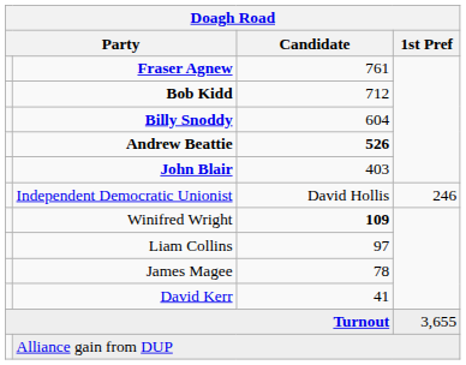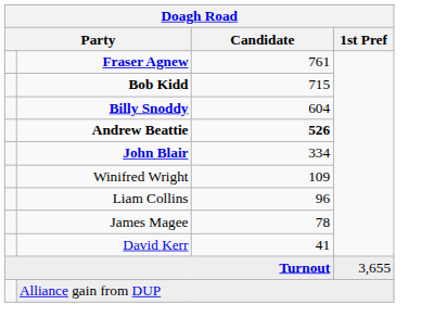 <table class="wikitable">
 <tr>
 <th colspan="4" align="center"><a href='#'>Doagh Road</a></th>
 </tr>
 <tr>
 <th colspan="2" align="center" width=200>Party</th>
 <th width=150>Candidate</th>
 <th width=60>1st Pref</th>
 </tr>
 <tr>
 <td></td>
 <td align="right"><strong><a href='#'>Fraser Agnew</a></strong></td>
 <td align="right">761</td>
 </tr>
 <tr>
 <td></td>
 <td align="right"><strong>Bob Kidd</strong></td>
-<td align="right">712</td>
+<td align="right">715</td>
 </tr>
 <tr>
 <td></td>
 <td align="right"><strong><a href='#'>Billy Snoddy</a></strong></td>
 <td align="right">604</td>
 </tr>
 <tr>
 <td></td>
 <td align="right"><strong>Andrew Beattie</strong></td>
 <td align="right"><strong>526</strong></td>
 </tr>
 <tr>
 <td></td>
 <td align="right"><strong><a href='#'>John Blair</a></strong></td>
-<td align="right">403</td>
-</tr>
-<tr>
-<td bgcolor=></td>
-<td><a href='#'>Independent Democratic Unionist</a></td>
-<td align="right">David Hollis</td>
-<td align="right">246</td>
+<td align="right">334</td>
 </tr>
 <tr>
 <td></td>
 <td align="right">Winifred Wright</td>
-<td align="right"><strong>109</strong></td>
+<td align="right">109</td>
 </tr>
 <tr>
 <td></td>
 <td align="right">Liam Collins</td>
-<td align="right">97</td>
+<td align="right">96</td>
 </tr>
 <tr>
 <td></td>
 <td align="right">James Magee</td>
 <td align="right">78</td>
 </tr>
 <tr>
 <td></td>
 <td align="right"><a href='#'>David Kerr</a></td>
 <td align="right">41</td>
 </tr>
 <tr bgcolor="EEEEEE">
 <td colspan=3 align="right"><strong><a href='#'>Turnout</a></strong></td>
 <td align="right">3,655</td>
 </tr>
 <tr>
 <td bgcolor=></td>
 <td colspan=3 bgcolor="EEEEEE"><a href='#'>Alliance</a> gain from <a href='#'>DUP</a></td>
 </tr>
 </table>
